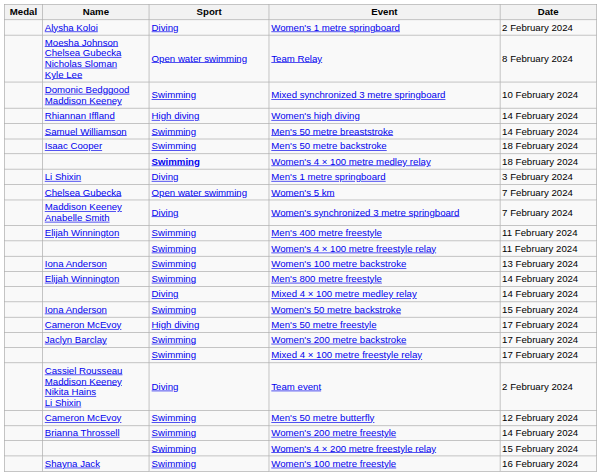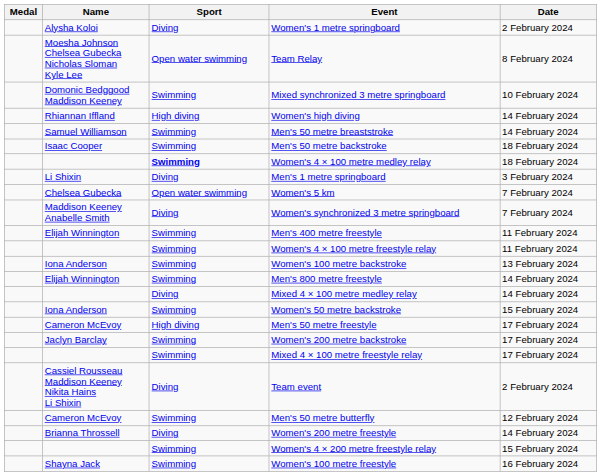 <table class="wikitable sortable" style="font-size:90%; width:70%;">
 <tr>
 <th>Medal</th>
 <th>Name</th>
 <th>Sport</th>
 <th>Event</th>
 <th>Date</th>
 </tr>
 <tr>
 <td></td>
 <td><a href='#'>Alysha Koloi</a></td>
 <td><a href='#'>Diving</a></td>
 <td><a href='#'>Women's 1 metre springboard</a></td>
 <td>2 February 2024</td>
 </tr>
 <tr>
 <td></td>
 <td><a href='#'>Moesha Johnson</a><br><a href='#'>Chelsea Gubecka</a><br><a href='#'>Nicholas Sloman</a><br><a href='#'>Kyle Lee</a></td>
 <td><a href='#'>Open water swimming</a></td>
 <td><a href='#'>Team Relay</a></td>
 <td>8 February 2024</td>
 </tr>
 <tr>
 <td></td>
 <td><a href='#'>Domonic Bedggood</a><br><a href='#'>Maddison Keeney</a></td>
 <td><a href='#'>Swimming</a></td>
 <td><a href='#'>Mixed synchronized 3 metre springboard</a></td>
 <td>10 February 2024</td>
 </tr>
 <tr>
 <td></td>
 <td><a href='#'>Rhiannan Iffland</a></td>
 <td><a href='#'>High diving</a></td>
 <td><a href='#'>Women's high diving</a></td>
 <td>14 February 2024</td>
 </tr>
 <tr>
 <td></td>
 <td><a href='#'>Samuel Williamson</a></td>
 <td><a href='#'>Swimming</a></td>
 <td><a href='#'>Men's 50 metre breaststroke</a></td>
 <td>14 February 2024</td>
 </tr>
 <tr>
 <td></td>
 <td><a href='#'>Isaac Cooper</a></td>
 <td><a href='#'>Swimming</a></td>
 <td><a href='#'>Men's 50 metre backstroke</a></td>
 <td>18 February 2024</td>
 </tr>
 <tr>
 <td></td>
 <td></td>
 <td><strong><a href='#'>Swimming</a></strong></td>
 <td><a href='#'>Women's 4 × 100 metre medley relay</a></td>
 <td>18 February 2024</td>
 </tr>
 <tr>
 <td></td>
 <td><a href='#'>Li Shixin</a></td>
 <td><a href='#'>Diving</a></td>
 <td><a href='#'>Men's 1 metre springboard</a></td>
 <td>3 February 2024</td>
 </tr>
 <tr>
 <td></td>
 <td><a href='#'>Chelsea Gubecka</a></td>
 <td><a href='#'>Open water swimming</a></td>
 <td><a href='#'>Women's 5 km</a></td>
 <td>7 February 2024</td>
 </tr>
 <tr>
 <td></td>
 <td><a href='#'>Maddison Keeney</a><br><a href='#'>Anabelle Smith</a></td>
 <td><a href='#'>Diving</a></td>
 <td><a href='#'>Women's synchronized 3 metre springboard</a></td>
 <td>7 February 2024</td>
 </tr>
 <tr>
 <td></td>
 <td><a href='#'>Elijah Winnington</a></td>
 <td><a href='#'>Swimming</a></td>
 <td><a href='#'>Men's 400 metre freestyle</a></td>
 <td>11 February 2024</td>
 </tr>
 <tr>
 <td></td>
 <td></td>
 <td><a href='#'>Swimming</a></td>
 <td><a href='#'>Women's 4 × 100 metre freestyle relay</a></td>
 <td>11 February 2024</td>
 </tr>
 <tr>
 <td></td>
 <td><a href='#'>Iona Anderson</a></td>
 <td><a href='#'>Swimming</a></td>
 <td><a href='#'>Women's 100 metre backstroke</a></td>
 <td>13 February 2024</td>
 </tr>
 <tr>
 <td></td>
 <td><a href='#'>Elijah Winnington</a></td>
 <td><a href='#'>Swimming</a></td>
 <td><a href='#'>Men's 800 metre freestyle</a></td>
 <td>14 February 2024</td>
 </tr>
 <tr>
 <td></td>
 <td></td>
 <td><a href='#'>Diving</a></td>
 <td><a href='#'>Mixed 4 × 100 metre medley relay</a></td>
 <td>14 February 2024</td>
 </tr>
 <tr>
 <td></td>
 <td><a href='#'>Iona Anderson</a></td>
 <td><a href='#'>Swimming</a></td>
 <td><a href='#'>Women's 50 metre backstroke</a></td>
 <td>15 February 2024</td>
 </tr>
 <tr>
 <td></td>
 <td><a href='#'>Cameron McEvoy</a></td>
 <td><a href='#'>High diving</a></td>
 <td><a href='#'>Men's 50 metre freestyle</a></td>
 <td>17 February 2024</td>
 </tr>
 <tr>
 <td></td>
 <td><a href='#'>Jaclyn Barclay</a></td>
 <td><a href='#'>Swimming</a></td>
 <td><a href='#'>Women's 200 metre backstroke</a></td>
 <td>17 February 2024</td>
 </tr>
 <tr>
 <td></td>
 <td></td>
 <td><a href='#'>Swimming</a></td>
 <td><a href='#'>Mixed 4 × 100 metre freestyle relay</a></td>
 <td>17 February 2024</td>
 </tr>
 <tr>
 <td></td>
 <td><a href='#'>Cassiel Rousseau</a><br><a href='#'>Maddison Keeney</a><br><a href='#'>Nikita Hains</a><br><a href='#'>Li Shixin</a></td>
 <td><a href='#'>Diving</a></td>
 <td><a href='#'>Team event</a></td>
 <td>2 February 2024</td>
 </tr>
 <tr>
 <td></td>
 <td><a href='#'>Cameron McEvoy</a></td>
 <td><a href='#'>Swimming</a></td>
 <td><a href='#'>Men's 50 metre butterfly</a></td>
 <td>12 February 2024</td>
 </tr>
 <tr>
 <td></td>
 <td><a href='#'>Brianna Throssell</a></td>
-<td><a href='#'>Swimming</a></td>
+<td><a href='#'>Diving</a></td>
 <td><a href='#'>Women's 200 metre freestyle</a></td>
 <td>14 February 2024</td>
 </tr>
 <tr>
 <td></td>
 <td></td>
 <td><a href='#'>Swimming</a></td>
 <td><a href='#'>Women's 4 × 200 metre freestyle relay</a></td>
 <td>15 February 2024</td>
 </tr>
 <tr>
 <td></td>
 <td><a href='#'>Shayna Jack</a></td>
 <td><a href='#'>Swimming</a></td>
 <td><a href='#'>Women's 100 metre freestyle</a></td>
 <td>16 February 2024</td>
 </tr>
 </table>
